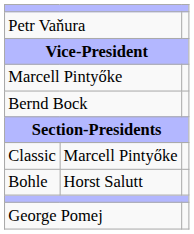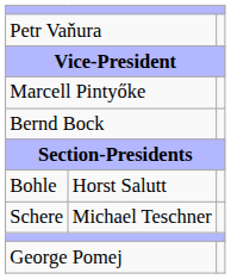 <table class="wikitable">
 <tr>
 <td style="background-color:#B3B7FF;" colspan="3"></td>
 </tr>
 <tr>
 <td colspan="2">Petr Vaňura</td>
 <td></td>
 </tr>
 <tr style="background-color:#B3B7FF;">
 <td colspan="3" style="text-align:center;"><strong>Vice-President</strong></td>
 </tr>
 <tr>
 <td colspan="2">Marcell Pintyőke</td>
 <td></td>
 </tr>
 <tr>
 <td colspan="2">Bernd Bock</td>
 <td></td>
 </tr>
 <tr style="background-color:#B3B7FF;">
 <td colspan="3" style="text-align:center;"><strong>Section-Presidents</strong></td>
 </tr>
 <tr>
-<td>Classic</td>
-<td>Marcell Pintyőke</td>
+<td>Bohle</td>
+<td>Horst Salutt</td>
 <td></td>
 </tr>
 <tr>
-<td>Bohle</td>
-<td>Horst Salutt</td>
+<td>Schere</td>
+<td>Michael Teschner</td>
 <td></td>
 </tr>
 <tr style="background-color:#B3B7FF;">
 <td colspan="3"></td>
 </tr>
 <tr>
 <td colspan="2">George Pomej</td>
 <td></td>
 </tr>
 </table>
